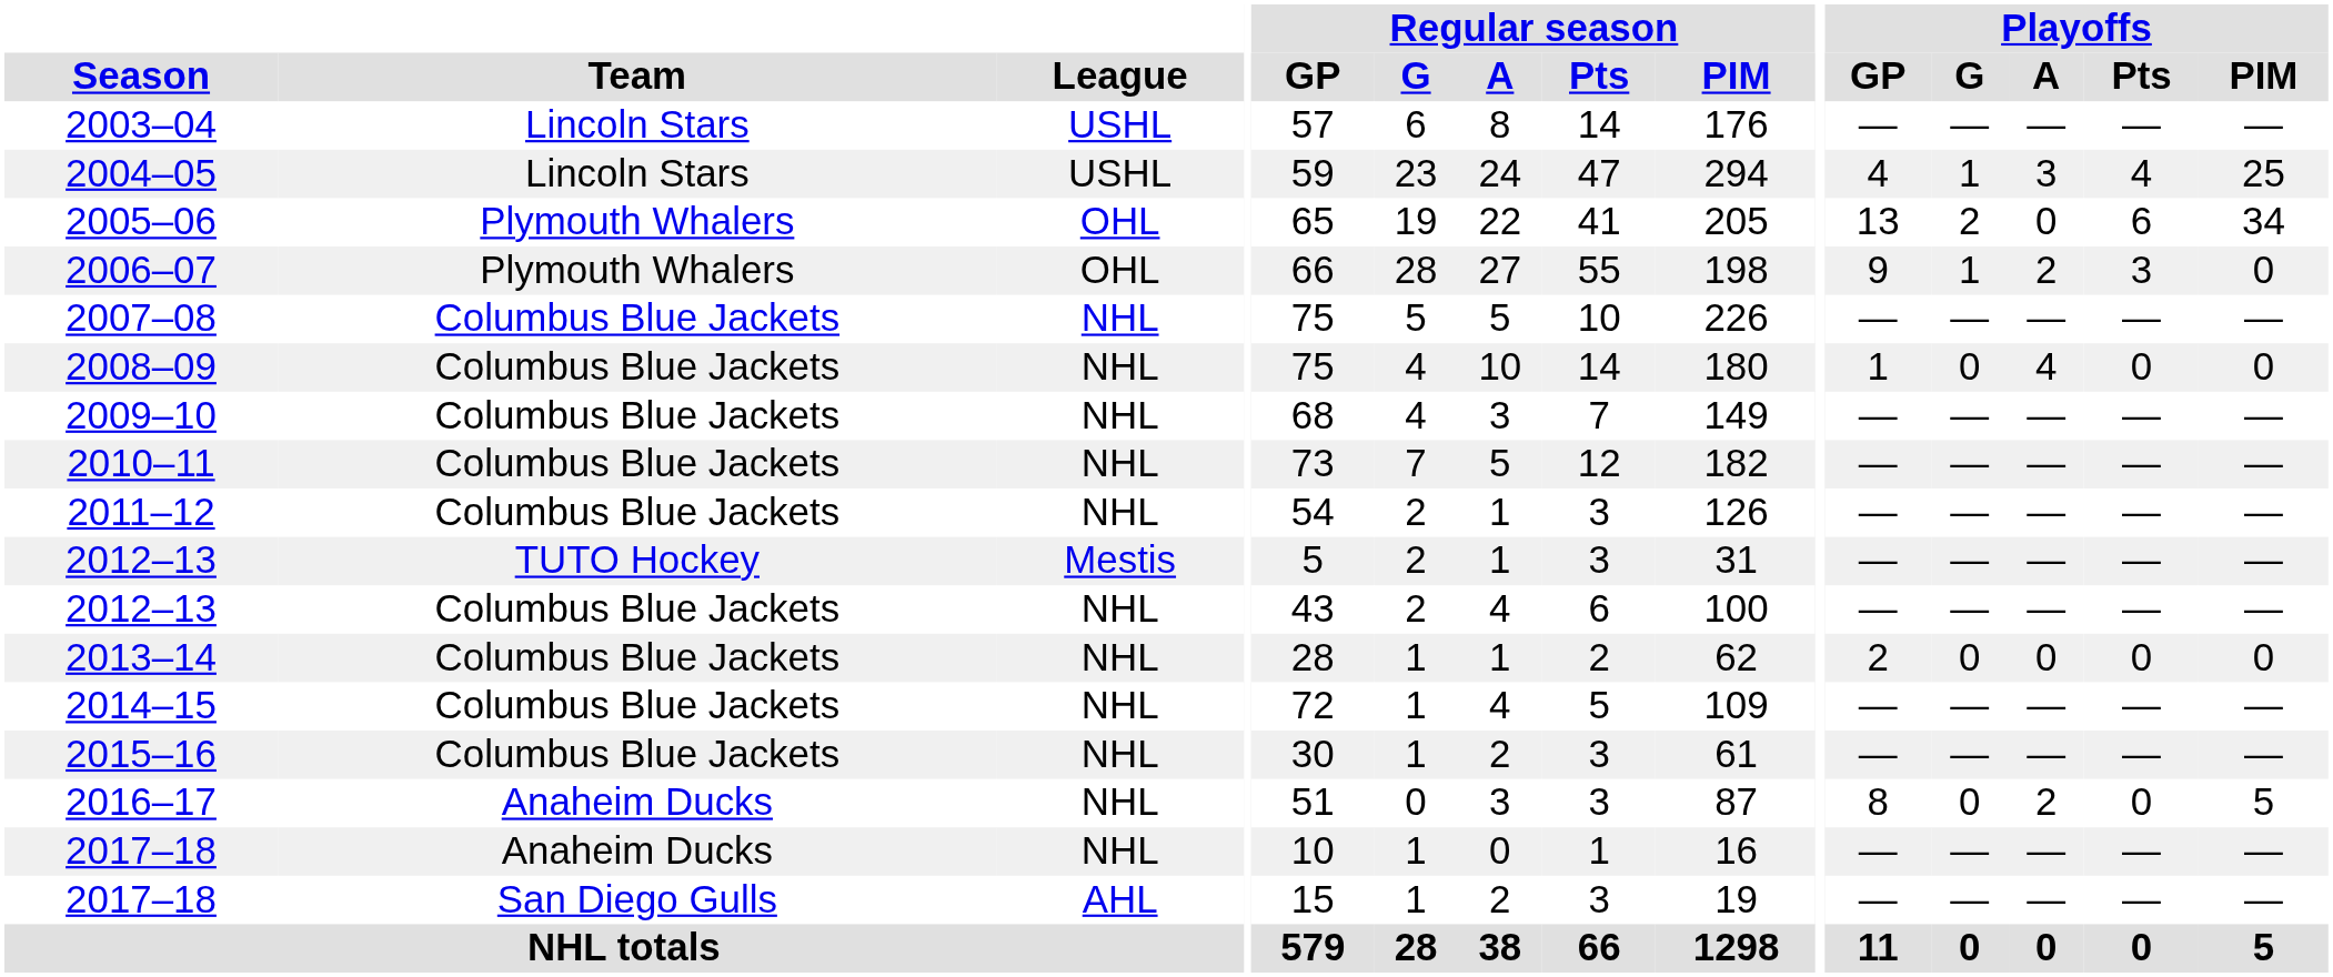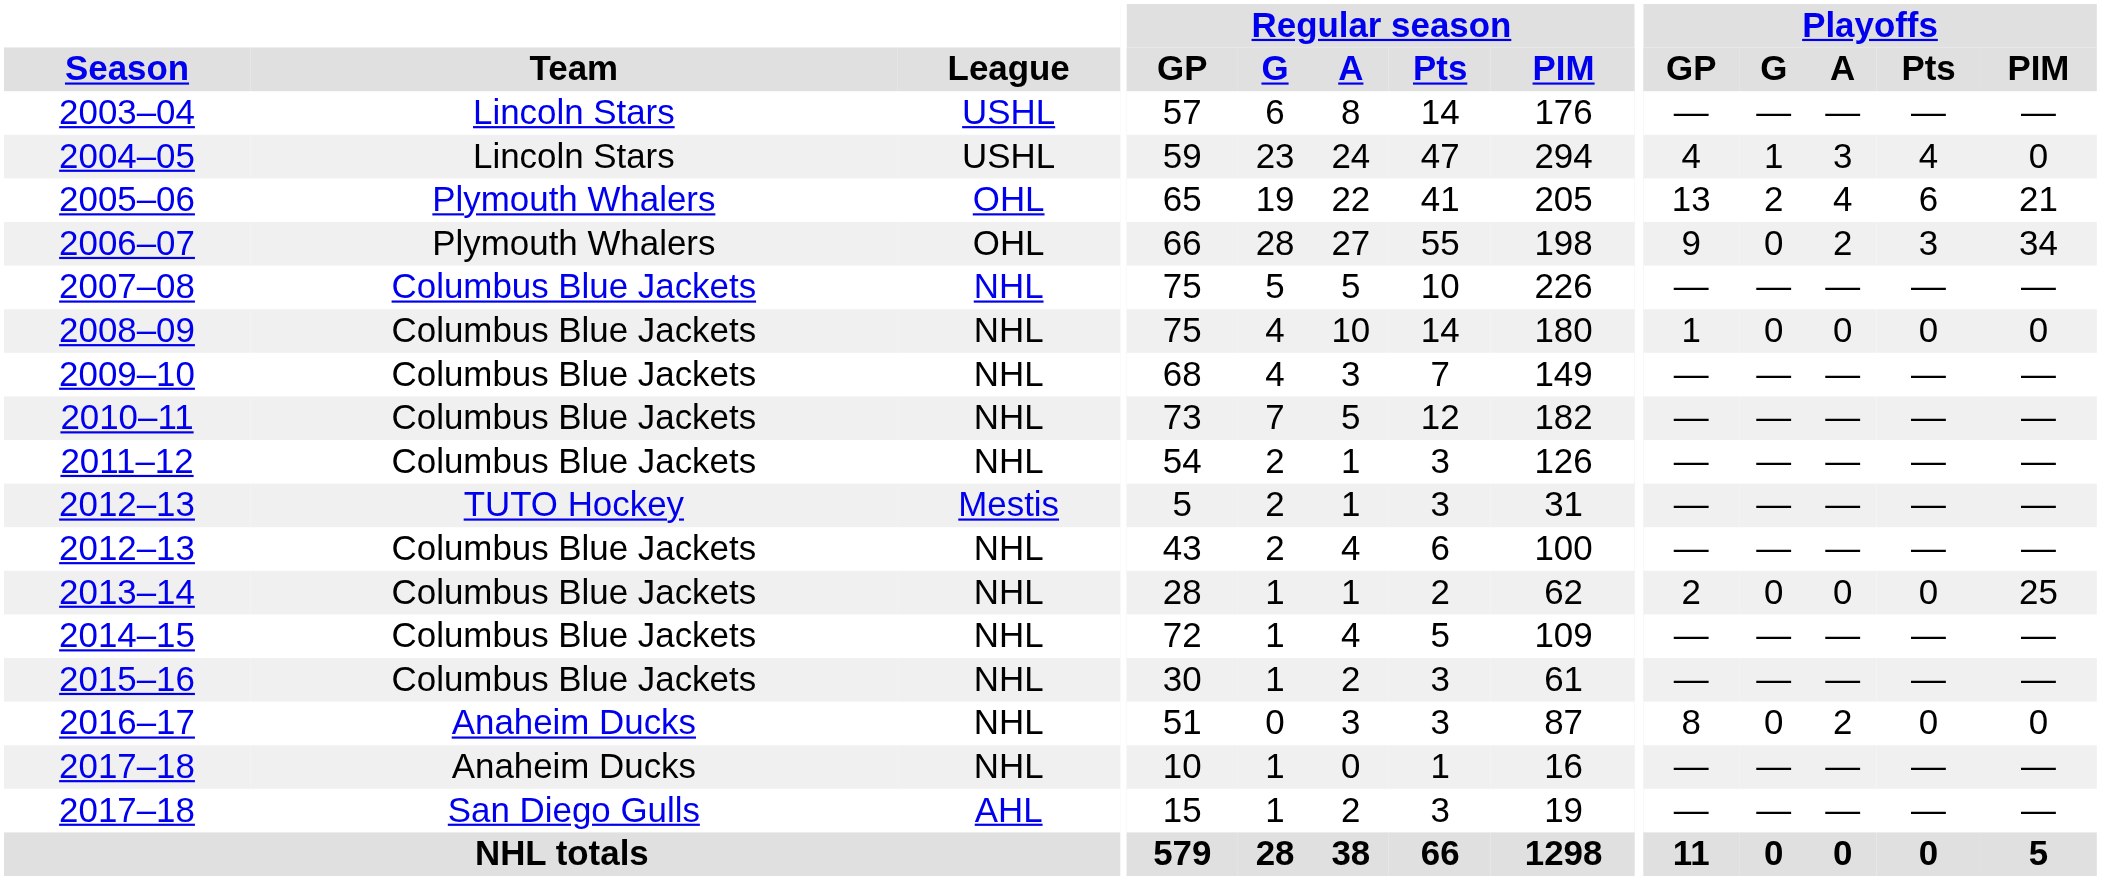 <table border="0" cellpadding="1" cellspacing="0" style="text-align:center; width:60em">
 <tr bgcolor="#e0e0e0">
 <th colspan="3" bgcolor="#ffffff"></th>
 <th rowspan="100" bgcolor="#ffffff"></th>
 <th colspan="5"><a href='#'>Regular season</a></th>
 <th rowspan="100" bgcolor="#ffffff"></th>
 <th colspan="5"><a href='#'>Playoffs</a></th>
 </tr>
 <tr bgcolor="#e0e0e0">
 <th><a href='#'>Season</a></th>
 <th>Team</th>
 <th>League</th>
 <th>GP</th>
 <th><a href='#'>G</a></th>
 <th><a href='#'>A</a></th>
 <th><a href='#'>Pts</a></th>
 <th><a href='#'>PIM</a></th>
 <th>GP</th>
 <th>G</th>
 <th>A</th>
 <th>Pts</th>
 <th>PIM</th>
 </tr>
 <tr>
 <td><a href='#'>2003–04</a></td>
 <td><a href='#'>Lincoln Stars</a></td>
 <td><a href='#'>USHL</a></td>
 <td>57</td>
 <td>6</td>
 <td>8</td>
 <td>14</td>
 <td>176</td>
 <td>—</td>
 <td>—</td>
 <td>—</td>
 <td>—</td>
 <td>—</td>
 </tr>
 <tr bgcolor="#f0f0f0">
 <td><a href='#'>2004–05</a></td>
 <td>Lincoln Stars</td>
 <td>USHL</td>
 <td>59</td>
 <td>23</td>
 <td>24</td>
 <td>47</td>
 <td>294</td>
 <td>4</td>
 <td>1</td>
 <td>3</td>
 <td>4</td>
-<td>25</td>
+<td>0</td>
 </tr>
 <tr>
 <td><a href='#'>2005–06</a></td>
 <td><a href='#'>Plymouth Whalers</a></td>
 <td><a href='#'>OHL</a></td>
 <td>65</td>
 <td>19</td>
 <td>22</td>
 <td>41</td>
 <td>205</td>
 <td>13</td>
 <td>2</td>
-<td>0</td>
+<td>4</td>
 <td>6</td>
-<td>34</td>
+<td>21</td>
 </tr>
 <tr bgcolor="#f0f0f0">
 <td><a href='#'>2006–07</a></td>
 <td>Plymouth Whalers</td>
 <td>OHL</td>
 <td>66</td>
 <td>28</td>
 <td>27</td>
 <td>55</td>
 <td>198</td>
 <td>9</td>
-<td>1</td>
+<td>0</td>
 <td>2</td>
 <td>3</td>
-<td>0</td>
+<td>34</td>
 </tr>
 <tr>
 <td><a href='#'>2007–08</a></td>
 <td><a href='#'>Columbus Blue Jackets</a></td>
 <td><a href='#'>NHL</a></td>
 <td>75</td>
 <td>5</td>
 <td>5</td>
 <td>10</td>
 <td>226</td>
 <td>—</td>
 <td>—</td>
 <td>—</td>
 <td>—</td>
 <td>—</td>
 </tr>
 <tr bgcolor="#f0f0f0">
 <td><a href='#'>2008–09</a></td>
 <td>Columbus Blue Jackets</td>
 <td>NHL</td>
 <td>75</td>
 <td>4</td>
 <td>10</td>
 <td>14</td>
 <td>180</td>
 <td>1</td>
 <td>0</td>
-<td>4</td>
+<td>0</td>
 <td>0</td>
 <td>0</td>
 </tr>
 <tr>
 <td><a href='#'>2009–10</a></td>
 <td>Columbus Blue Jackets</td>
 <td>NHL</td>
 <td>68</td>
 <td>4</td>
 <td>3</td>
 <td>7</td>
 <td>149</td>
 <td>—</td>
 <td>—</td>
 <td>—</td>
 <td>—</td>
 <td>—</td>
 </tr>
 <tr bgcolor="#f0f0f0">
 <td><a href='#'>2010–11</a></td>
 <td>Columbus Blue Jackets</td>
 <td>NHL</td>
 <td>73</td>
 <td>7</td>
 <td>5</td>
 <td>12</td>
 <td>182</td>
 <td>—</td>
 <td>—</td>
 <td>—</td>
 <td>—</td>
 <td>—</td>
 </tr>
 <tr>
 <td><a href='#'>2011–12</a></td>
 <td>Columbus Blue Jackets</td>
 <td>NHL</td>
 <td>54</td>
 <td>2</td>
 <td>1</td>
 <td>3</td>
 <td>126</td>
 <td>—</td>
 <td>—</td>
 <td>—</td>
 <td>—</td>
 <td>—</td>
 </tr>
 <tr bgcolor="#f0f0f0">
 <td><a href='#'>2012–13</a></td>
 <td><a href='#'>TUTO Hockey</a></td>
 <td><a href='#'>Mestis</a></td>
 <td>5</td>
 <td>2</td>
 <td>1</td>
 <td>3</td>
 <td>31</td>
 <td>—</td>
 <td>—</td>
 <td>—</td>
 <td>—</td>
 <td>—</td>
 </tr>
 <tr>
 <td><a href='#'>2012–13</a></td>
 <td>Columbus Blue Jackets</td>
 <td>NHL</td>
 <td>43</td>
 <td>2</td>
 <td>4</td>
 <td>6</td>
 <td>100</td>
 <td>—</td>
 <td>—</td>
 <td>—</td>
 <td>—</td>
 <td>—</td>
 </tr>
 <tr bgcolor="#f0f0f0">
 <td><a href='#'>2013–14</a></td>
 <td>Columbus Blue Jackets</td>
 <td>NHL</td>
 <td>28</td>
 <td>1</td>
 <td>1</td>
 <td>2</td>
 <td>62</td>
 <td>2</td>
 <td>0</td>
 <td>0</td>
 <td>0</td>
-<td>0</td>
+<td>25</td>
 </tr>
 <tr>
 <td><a href='#'>2014–15</a></td>
 <td>Columbus Blue Jackets</td>
 <td>NHL</td>
 <td>72</td>
 <td>1</td>
 <td>4</td>
 <td>5</td>
 <td>109</td>
 <td>—</td>
 <td>—</td>
 <td>—</td>
 <td>—</td>
 <td>—</td>
 </tr>
 <tr bgcolor="#f0f0f0">
 <td><a href='#'>2015–16</a></td>
 <td>Columbus Blue Jackets</td>
 <td>NHL</td>
 <td>30</td>
 <td>1</td>
 <td>2</td>
 <td>3</td>
 <td>61</td>
 <td>—</td>
 <td>—</td>
 <td>—</td>
 <td>—</td>
 <td>—</td>
 </tr>
 <tr>
 <td><a href='#'>2016–17</a></td>
 <td><a href='#'>Anaheim Ducks</a></td>
 <td>NHL</td>
 <td>51</td>
 <td>0</td>
 <td>3</td>
 <td>3</td>
 <td>87</td>
 <td>8</td>
 <td>0</td>
 <td>2</td>
 <td>0</td>
-<td>5</td>
+<td>0</td>
 </tr>
 <tr bgcolor="#f0f0f0">
 <td><a href='#'>2017–18</a></td>
 <td>Anaheim Ducks</td>
 <td>NHL</td>
 <td>10</td>
 <td>1</td>
 <td>0</td>
 <td>1</td>
 <td>16</td>
 <td>—</td>
 <td>—</td>
 <td>—</td>
 <td>—</td>
 <td>—</td>
 </tr>
 <tr>
 <td><a href='#'>2017–18</a></td>
 <td><a href='#'>San Diego Gulls</a></td>
 <td><a href='#'>AHL</a></td>
 <td>15</td>
 <td>1</td>
 <td>2</td>
 <td>3</td>
 <td>19</td>
 <td>—</td>
 <td>—</td>
 <td>—</td>
 <td>—</td>
 <td>—</td>
 </tr>
 <tr bgcolor="#e0e0e0">
 <th colspan="3">NHL totals</th>
 <th>579</th>
 <th>28</th>
 <th>38</th>
 <th>66</th>
 <th>1298</th>
 <th>11</th>
 <th>0</th>
 <th>0</th>
 <th>0</th>
 <th>5</th>
 </tr>
 </table>
